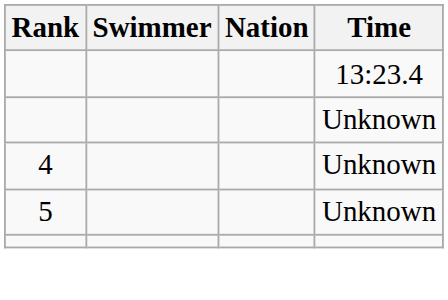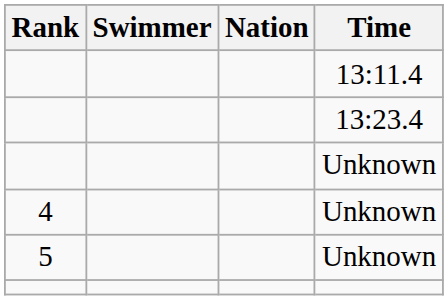 <table class="wikitable sortable" style="text-align:center">
 <tr>
 <th>Rank</th>
 <th>Swimmer</th>
 <th>Nation</th>
 <th>Time</th>
+</tr>
+<tr>
+<td></td>
+<td align=left></td>
+<td align=left></td>
+<td>13:11.4</td>
 </tr>
 <tr>
 <td></td>
 <td align=left></td>
 <td align=left></td>
 <td>13:23.4</td>
 </tr>
 <tr>
 <td></td>
 <td align=left></td>
 <td align=left></td>
 <td>Unknown</td>
 </tr>
 <tr>
 <td>4</td>
 <td align=left></td>
 <td align=left></td>
 <td>Unknown</td>
 </tr>
 <tr>
 <td>5</td>
 <td align=left></td>
 <td align=left></td>
 <td>Unknown</td>
 </tr>
 <tr>
 <td></td>
 <td align=left></td>
 <td align=left></td>
 <td></td>
 </tr>
 </table>
